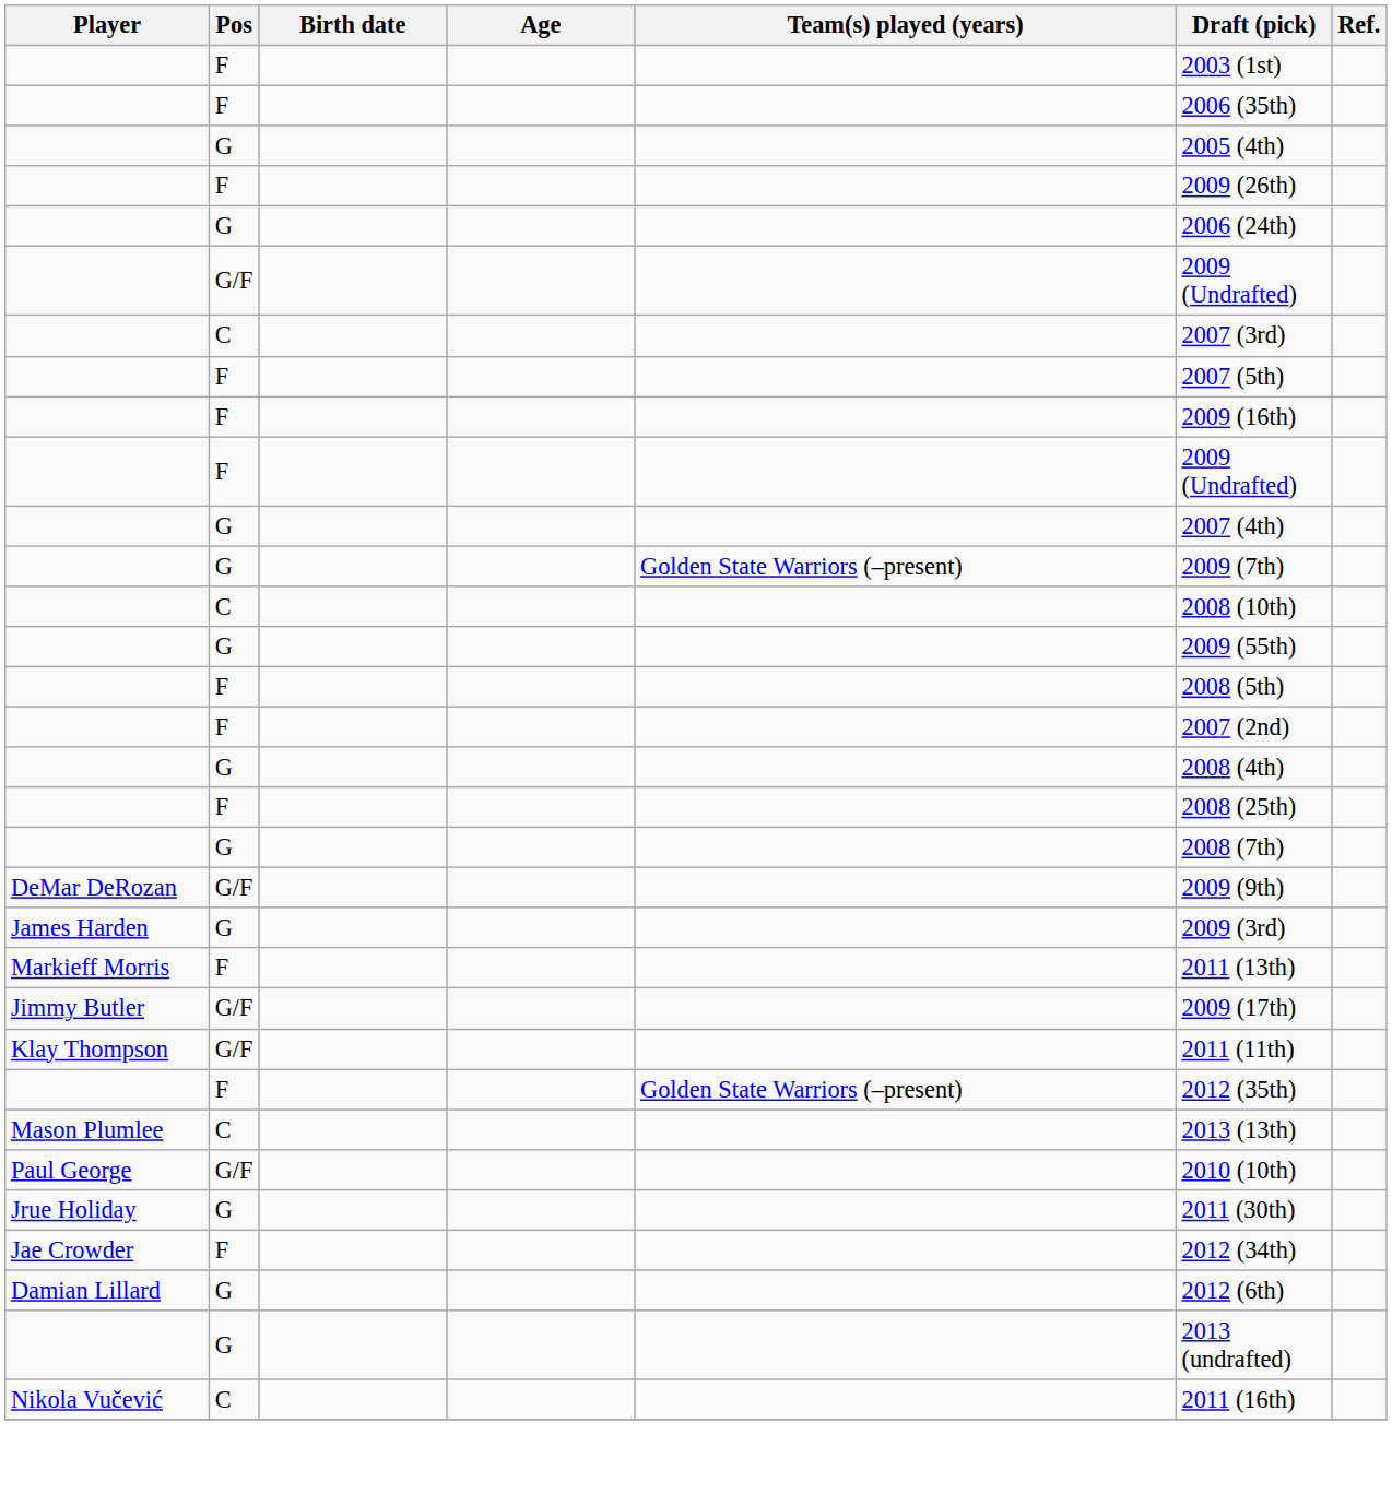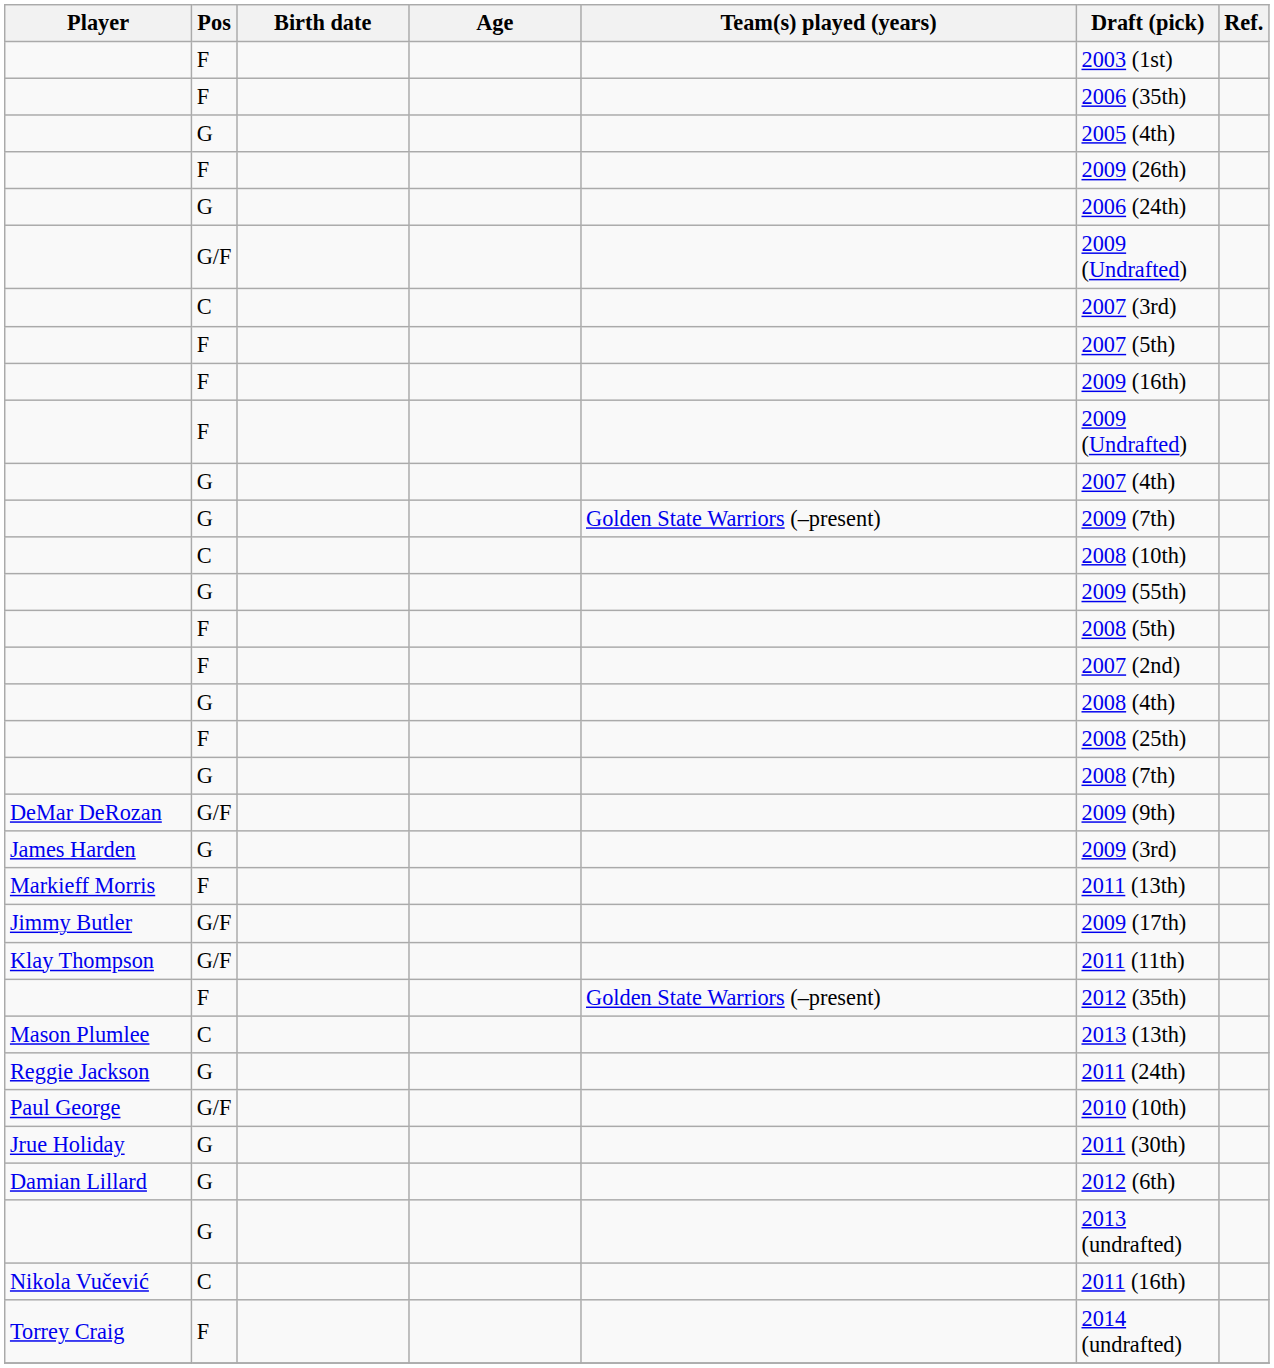 <table class="wikitable sortable" style="font-size:95%">
 <tr>
 <th width=120px>Player</th>
 <th width=20px>Pos</th>
 <th width=110px>Birth date</th>
 <th width=110px>Age</th>
 <th class=unsortable width=330px>Team(s) played (years)</th>
 <th width=90px>Draft (pick)</th>
 <th class=unsortable>Ref.</th>
 </tr>
 <tr>
 <td></td>
 <td>F</td>
 <td></td>
 <td></td>
 <td></td>
 <td><a href='#'>2003</a> (1st)</td>
 <td align="center"></td>
 </tr>
 <tr>
 <td></td>
 <td>F</td>
 <td></td>
 <td></td>
 <td></td>
 <td><a href='#'>2006</a> (35th)</td>
 <td align="center"></td>
 </tr>
 <tr>
 <td></td>
 <td>G</td>
 <td></td>
 <td></td>
 <td></td>
 <td><a href='#'>2005</a> (4th)</td>
 <td align="center"></td>
 </tr>
 <tr>
 <td></td>
 <td>F</td>
 <td></td>
 <td></td>
 <td></td>
 <td><a href='#'>2009</a> (26th)</td>
 <td align="center"></td>
 </tr>
 <tr>
 <td></td>
 <td>G</td>
 <td></td>
 <td></td>
 <td></td>
 <td><a href='#'>2006</a> (24th)</td>
 <td align="center"></td>
 </tr>
 <tr>
 <td></td>
 <td>G/F</td>
 <td></td>
 <td></td>
 <td></td>
 <td><a href='#'>2009</a> (<a href='#'>Undrafted</a>)</td>
 <td align="center"></td>
 </tr>
 <tr>
 <td></td>
 <td>C</td>
 <td></td>
 <td></td>
 <td></td>
 <td><a href='#'>2007</a> (3rd)</td>
 <td align="center"></td>
 </tr>
 <tr>
 <td></td>
 <td>F</td>
 <td></td>
 <td></td>
 <td></td>
 <td><a href='#'>2007</a> (5th)</td>
 <td align="center"></td>
 </tr>
 <tr>
 <td></td>
 <td>F</td>
 <td></td>
 <td></td>
 <td></td>
 <td><a href='#'>2009</a> (16th)</td>
 <td align="center"></td>
 </tr>
 <tr>
 <td></td>
 <td>F</td>
 <td></td>
 <td></td>
 <td></td>
 <td><a href='#'>2009</a> (<a href='#'>Undrafted</a>)</td>
 <td align="center"></td>
 </tr>
 <tr>
 <td></td>
 <td>G</td>
 <td></td>
 <td></td>
 <td></td>
 <td><a href='#'>2007</a> (4th)</td>
 <td align="center"></td>
 </tr>
 <tr>
 <td></td>
 <td>G</td>
 <td></td>
 <td></td>
 <td><a href='#'>Golden State Warriors</a> (–present)</td>
 <td><a href='#'>2009</a> (7th)</td>
 <td align="center"></td>
 </tr>
 <tr>
 <td></td>
 <td>C</td>
 <td></td>
 <td></td>
 <td></td>
 <td><a href='#'>2008</a> (10th)</td>
 <td align="center"></td>
 </tr>
 <tr>
 <td></td>
 <td>G</td>
 <td></td>
 <td></td>
 <td></td>
 <td><a href='#'>2009</a> (55th)</td>
 <td align="center"></td>
 </tr>
 <tr>
 <td></td>
 <td>F</td>
 <td></td>
 <td></td>
 <td></td>
 <td><a href='#'>2008</a> (5th)</td>
 <td align="center"></td>
 </tr>
 <tr>
 <td></td>
 <td>F</td>
 <td></td>
 <td></td>
 <td></td>
 <td><a href='#'>2007</a> (2nd)</td>
 <td align="center"></td>
 </tr>
 <tr>
 <td></td>
 <td>G</td>
 <td></td>
 <td></td>
 <td></td>
 <td><a href='#'>2008</a> (4th)</td>
 <td align="center"></td>
 </tr>
 <tr>
 <td></td>
 <td>F</td>
 <td></td>
 <td></td>
 <td></td>
 <td><a href='#'>2008</a> (25th)</td>
 <td align="center"></td>
 </tr>
 <tr>
 <td></td>
 <td>G</td>
 <td></td>
 <td></td>
 <td></td>
 <td><a href='#'>2008</a> (7th)</td>
 <td align="center"><br></td>
 </tr>
 <tr>
 <td><a href='#'>DeMar DeRozan</a></td>
 <td>G/F</td>
 <td></td>
 <td></td>
 <td></td>
 <td><a href='#'>2009</a> (9th)</td>
 <td align="center"></td>
 </tr>
 <tr>
 <td><a href='#'>James Harden</a></td>
 <td>G</td>
 <td></td>
 <td></td>
 <td></td>
 <td><a href='#'>2009</a> (3rd)</td>
 <td align="center"></td>
 </tr>
 <tr>
 <td><a href='#'>Markieff Morris</a></td>
 <td>F</td>
 <td></td>
 <td></td>
 <td></td>
 <td><a href='#'>2011</a> (13th)</td>
 <td align="center"></td>
 </tr>
 <tr>
 <td><a href='#'>Jimmy Butler</a></td>
 <td>G/F</td>
 <td></td>
 <td></td>
 <td></td>
 <td><a href='#'>2009</a> (17th)</td>
 <td align="center"></td>
 </tr>
 <tr>
 <td><a href='#'>Klay Thompson</a></td>
 <td>G/F</td>
 <td></td>
 <td></td>
 <td></td>
 <td><a href='#'>2011</a> (11th)</td>
 <td align="center"></td>
 </tr>
 <tr>
 <td></td>
 <td>F</td>
 <td></td>
 <td></td>
 <td><a href='#'>Golden State Warriors</a> (–present)</td>
 <td><a href='#'>2012</a> (35th)</td>
 <td align="center"></td>
 </tr>
 <tr>
 <td><a href='#'>Mason Plumlee</a></td>
 <td>C</td>
 <td></td>
 <td></td>
 <td></td>
 <td><a href='#'>2013</a> (13th)</td>
 <td align="center"></td>
 </tr>
 <tr>
+<td><a href='#'>Reggie Jackson</a></td>
+<td>G</td>
+<td></td>
+<td></td>
+<td></td>
+<td><a href='#'>2011</a> (24th)</td>
+<td align="center"></td>
+</tr>
+<tr>
 <td><a href='#'>Paul George</a></td>
 <td>G/F</td>
 <td></td>
 <td></td>
 <td></td>
 <td><a href='#'>2010</a> (10th)</td>
 <td align="center"></td>
 </tr>
 <tr>
 <td><a href='#'>Jrue Holiday</a></td>
 <td>G</td>
 <td></td>
 <td></td>
 <td></td>
 <td><a href='#'>2011</a> (30th)</td>
-<td align="center"></td>
-</tr>
-<tr>
-<td><a href='#'>Jae Crowder</a></td>
-<td>F</td>
-<td></td>
-<td></td>
-<td></td>
-<td><a href='#'>2012</a> (34th)</td>
 <td align="center"></td>
 </tr>
 <tr>
 <td><a href='#'>Damian Lillard</a></td>
 <td>G</td>
 <td></td>
 <td></td>
 <td></td>
 <td><a href='#'>2012</a> (6th)</td>
 <td align="center"></td>
 </tr>
 <tr>
 <td></td>
 <td>G</td>
 <td></td>
 <td></td>
 <td></td>
 <td><a href='#'>2013</a> (undrafted)</td>
 <td align="center"></td>
 </tr>
 <tr>
 <td><a href='#'>Nikola Vučević</a></td>
 <td>C</td>
 <td></td>
 <td></td>
 <td></td>
 <td><a href='#'>2011</a> (16th)</td>
 <td align="center"></td>
 </tr>
 <tr>
+<td><a href='#'>Torrey Craig</a></td>
+<td>F</td>
+<td></td>
+<td></td>
+<td></td>
+<td><a href='#'>2014</a> (undrafted)</td>
+<td align="center"></td>
+</tr>
+<tr>
 </tr>
 </table>
